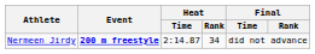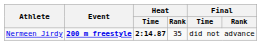 <table class=wikitable style="font-size:90%">
 <tr>
 <th rowspan=2>Athlete</th>
 <th rowspan=2>Event</th>
 <th colspan="2">Heat</th>
 <th colspan="2">Final</th>
 </tr>
 <tr style="font-size:95%">
 <th>Time</th>
 <th>Rank</th>
 <th>Time</th>
 <th>Rank</th>
 </tr>
 <tr align=center>
 <td align=left><a href='#'>Nermeen Jirdy</a></td>
 <td align=left><strong><a href='#'>200 m freestyle</a></strong></td>
-<td>2:14.87</td>
-<td>34</td>
+<td><strong>2:14.87</strong></td>
+<td>35</td>
 <td colspan=2>did not advance</td>
 </tr>
 </table>
